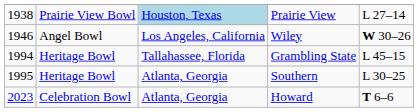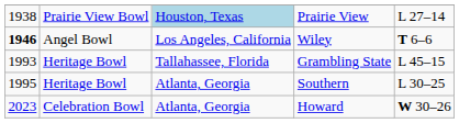 <table class="wikitable">
 <tr>
 </tr>
 <tr>
 <td>1938</td>
 <td><a href='#'>Prairie View Bowl</a></td>
 <td style="background: lightblue;"><a href='#'>Houston, Texas</a></td>
 <td><a href='#'>Prairie View</a></td>
 <td>L 27–14</td>
 </tr>
 <tr>
-<td>1946</td>
+<td><strong>1946</strong></td>
 <td>Angel Bowl</td>
 <td><a href='#'>Los Angeles, California</a></td>
 <td><a href='#'>Wiley</a></td>
-<td><strong>W</strong> 30–26</td>
+<td><strong>T</strong> 6–6</td>
 </tr>
 <tr>
-<td>1994</td>
+<td>1993</td>
 <td><a href='#'>Heritage Bowl</a></td>
 <td><a href='#'>Tallahassee, Florida</a></td>
 <td><a href='#'>Grambling State</a></td>
 <td>L 45–15</td>
 </tr>
 <tr>
 <td>1995</td>
 <td><a href='#'>Heritage Bowl</a></td>
 <td><a href='#'>Atlanta, Georgia</a></td>
 <td><a href='#'>Southern</a></td>
 <td>L 30–25</td>
 </tr>
 <tr>
 <td><a href='#'>2023</a></td>
 <td><a href='#'>Celebration Bowl</a></td>
 <td><a href='#'>Atlanta, Georgia</a></td>
 <td><a href='#'>Howard</a></td>
-<td><strong>T</strong> 6–6</td>
+<td><strong>W</strong> 30–26</td>
 </tr>
 </table>
